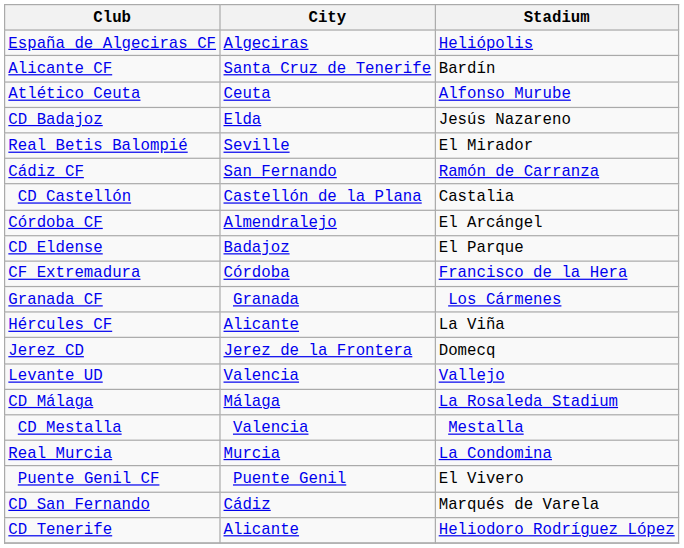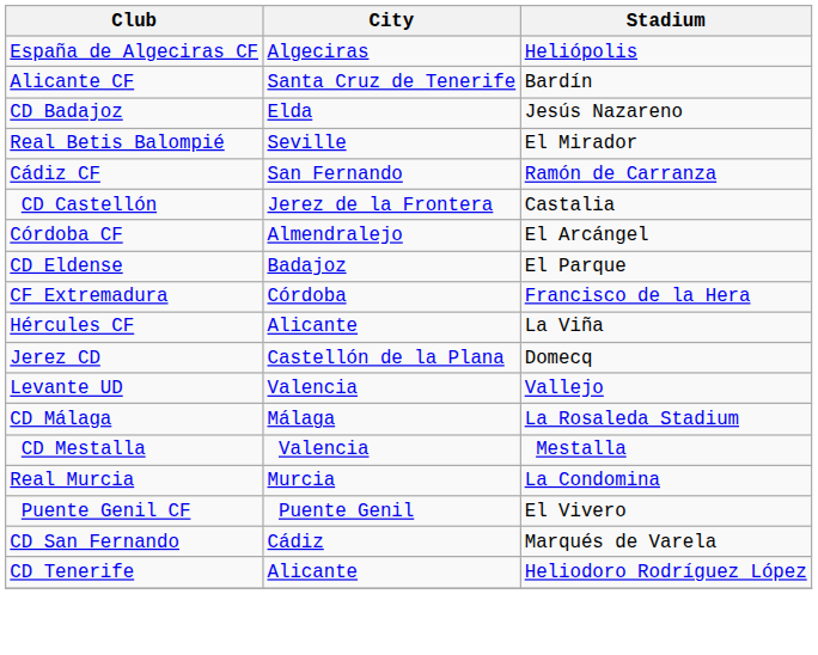 <table class="wikitable sortable" style="text-align: left;">
 <tr>
 <th>Club</th>
 <th>City</th>
 <th>Stadium</th>
 </tr>
 <tr>
 <td><a href='#'>España de Algeciras CF</a></td>
 <td><a href='#'>Algeciras</a></td>
 <td><a href='#'>Heliópolis</a></td>
 </tr>
 <tr>
 <td><a href='#'>Alicante CF</a></td>
 <td><a href='#'>Santa Cruz de Tenerife</a></td>
 <td>Bardín</td>
-</tr>
-<tr>
-<td><a href='#'>Atlético Ceuta</a></td>
-<td><a href='#'>Ceuta</a></td>
-<td><a href='#'>Alfonso Murube</a></td>
 </tr>
 <tr>
 <td><a href='#'>CD Badajoz</a></td>
 <td><a href='#'>Elda</a></td>
 <td>Jesús Nazareno</td>
 </tr>
 <tr>
 <td><a href='#'>Real Betis Balompié</a></td>
 <td><a href='#'>Seville</a></td>
 <td>El Mirador</td>
 </tr>
 <tr>
 <td><a href='#'>Cádiz CF</a></td>
 <td><a href='#'>San Fernando</a></td>
 <td><a href='#'>Ramón de Carranza</a></td>
 </tr>
 <tr>
 <td> <a href='#'>CD Castellón</a></td>
-<td><a href='#'>Castellón de la Plana</a></td>
+<td><a href='#'>Jerez de la Frontera</a></td>
 <td>Castalia</td>
 </tr>
 <tr>
 <td><a href='#'>Córdoba CF</a></td>
 <td><a href='#'>Almendralejo</a></td>
 <td>El Arcángel</td>
 </tr>
 <tr>
 <td><a href='#'>CD Eldense</a></td>
 <td><a href='#'>Badajoz</a></td>
 <td>El Parque</td>
 </tr>
 <tr>
 <td><a href='#'>CF Extremadura</a></td>
 <td><a href='#'>Córdoba</a></td>
 <td><a href='#'>Francisco de la Hera</a></td>
 </tr>
 <tr>
-<td><a href='#'>Granada CF</a></td>
-<td> <a href='#'>Granada</a></td>
-<td> <a href='#'>Los Cármenes</a></td>
-</tr>
-<tr>
 <td><a href='#'>Hércules CF</a></td>
 <td><a href='#'>Alicante</a></td>
 <td>La Viña</td>
 </tr>
 <tr>
 <td><a href='#'>Jerez CD</a></td>
-<td><a href='#'>Jerez de la Frontera</a></td>
+<td><a href='#'>Castellón de la Plana</a></td>
 <td>Domecq</td>
 </tr>
 <tr>
 <td><a href='#'>Levante UD</a></td>
 <td><a href='#'>Valencia</a></td>
 <td><a href='#'>Vallejo</a></td>
 </tr>
 <tr>
 <td><a href='#'>CD Málaga</a></td>
 <td><a href='#'>Málaga</a></td>
 <td><a href='#'>La Rosaleda Stadium</a></td>
 </tr>
 <tr>
 <td> <a href='#'>CD Mestalla</a></td>
 <td> <a href='#'>Valencia</a></td>
 <td> <a href='#'>Mestalla</a></td>
 </tr>
 <tr>
 <td><a href='#'>Real Murcia</a></td>
 <td><a href='#'>Murcia</a></td>
 <td><a href='#'>La Condomina</a></td>
 </tr>
 <tr>
 <td> <a href='#'>Puente Genil CF</a></td>
 <td> <a href='#'>Puente Genil</a></td>
 <td>El Vivero</td>
 </tr>
 <tr>
 <td><a href='#'>CD San Fernando</a></td>
 <td><a href='#'>Cádiz</a></td>
 <td>Marqués de Varela</td>
 </tr>
 <tr>
 <td><a href='#'>CD Tenerife</a></td>
 <td><a href='#'>Alicante</a></td>
 <td><a href='#'>Heliodoro Rodríguez López</a></td>
 </tr>
 <tr>
 </tr>
 </table>
